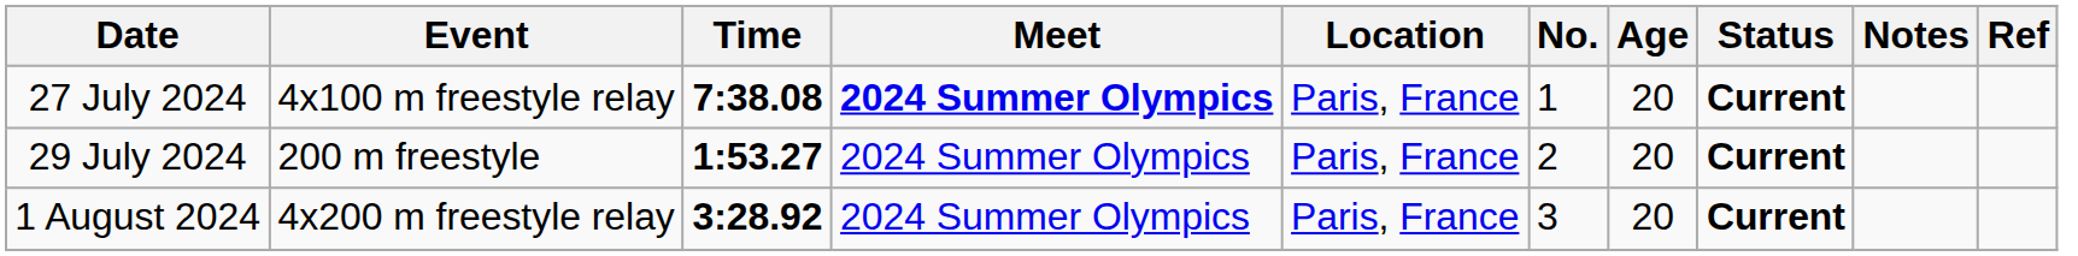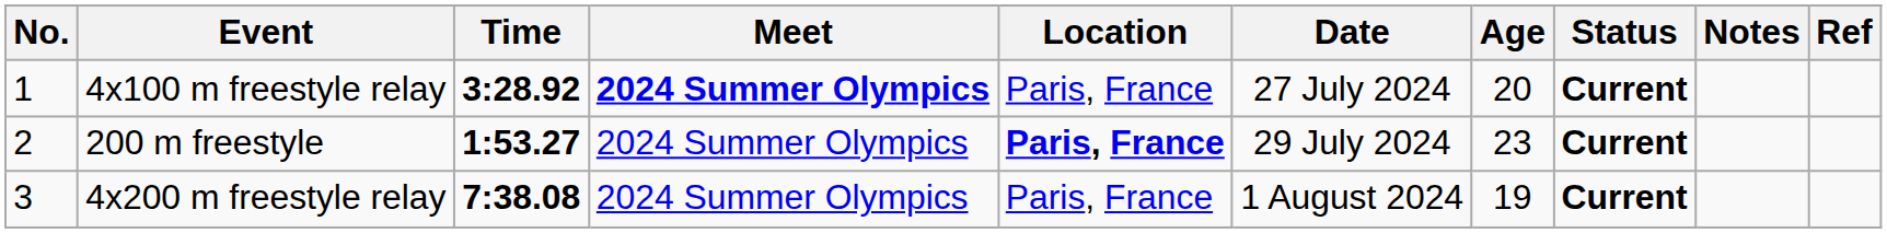 <table class="wikitable sortable">
 <tr>
-<th>Date</th>
+<th>No.</th>
 <th>Event</th>
 <th>Time</th>
 <th>Meet</th>
 <th>Location</th>
-<th>No.</th>
+<th>Date</th>
 <th>Age</th>
 <th>Status</th>
 <th>Notes</th>
 <th>Ref</th>
 </tr>
 <tr>
-<td align="center">27 July 2024</td>
+<td>1</td>
 <td>4x100 m freestyle relay</td>
-<td align="center"><strong>7:38.08</strong></td>
+<td align="center"><strong>3:28.92</strong></td>
 <td><strong><a href='#'>2024 Summer Olympics</a></strong></td>
 <td><a href='#'>Paris</a>, <a href='#'>France</a></td>
-<td>1</td>
+<td align="center">27 July 2024</td>
 <td align="center">20</td>
 <td align="center"><strong>Current</strong></td>
 <td></td>
 <td align="center"></td>
 </tr>
 <tr>
-<td align="center">29 July 2024</td>
+<td>2</td>
 <td>200 m freestyle</td>
 <td align="center"><strong>1:53.27</strong></td>
 <td><a href='#'>2024 Summer Olympics</a></td>
-<td><a href='#'>Paris</a>, <a href='#'>France</a></td>
-<td>2</td>
-<td align="center">20</td>
+<td><strong><a href='#'>Paris</a>, <a href='#'>France</a></strong></td>
+<td align="center">29 July 2024</td>
+<td align="center">23</td>
 <td align="center"><strong>Current</strong></td>
 <td></td>
 <td align="center"></td>
 </tr>
 <tr>
-<td align="center">1 August 2024</td>
+<td>3</td>
 <td>4x200 m freestyle relay</td>
-<td align="center"><strong>3:28.92</strong></td>
+<td align="center"><strong>7:38.08</strong></td>
 <td><a href='#'>2024 Summer Olympics</a></td>
 <td><a href='#'>Paris</a>, <a href='#'>France</a></td>
-<td>3</td>
-<td align="center">20</td>
+<td align="center">1 August 2024</td>
+<td align="center">19</td>
 <td align="center"><strong>Current</strong></td>
 <td></td>
 <td align="center"></td>
 </tr>
 </table>
